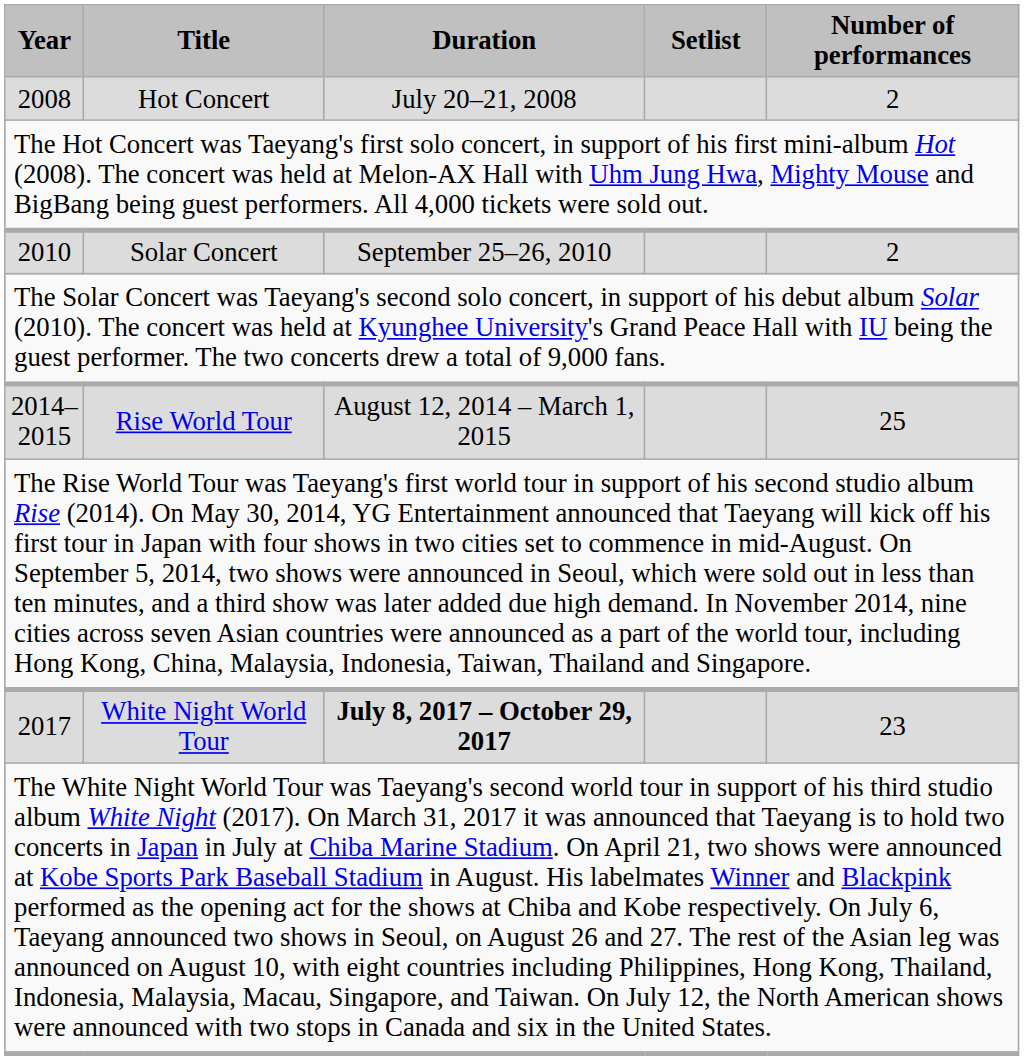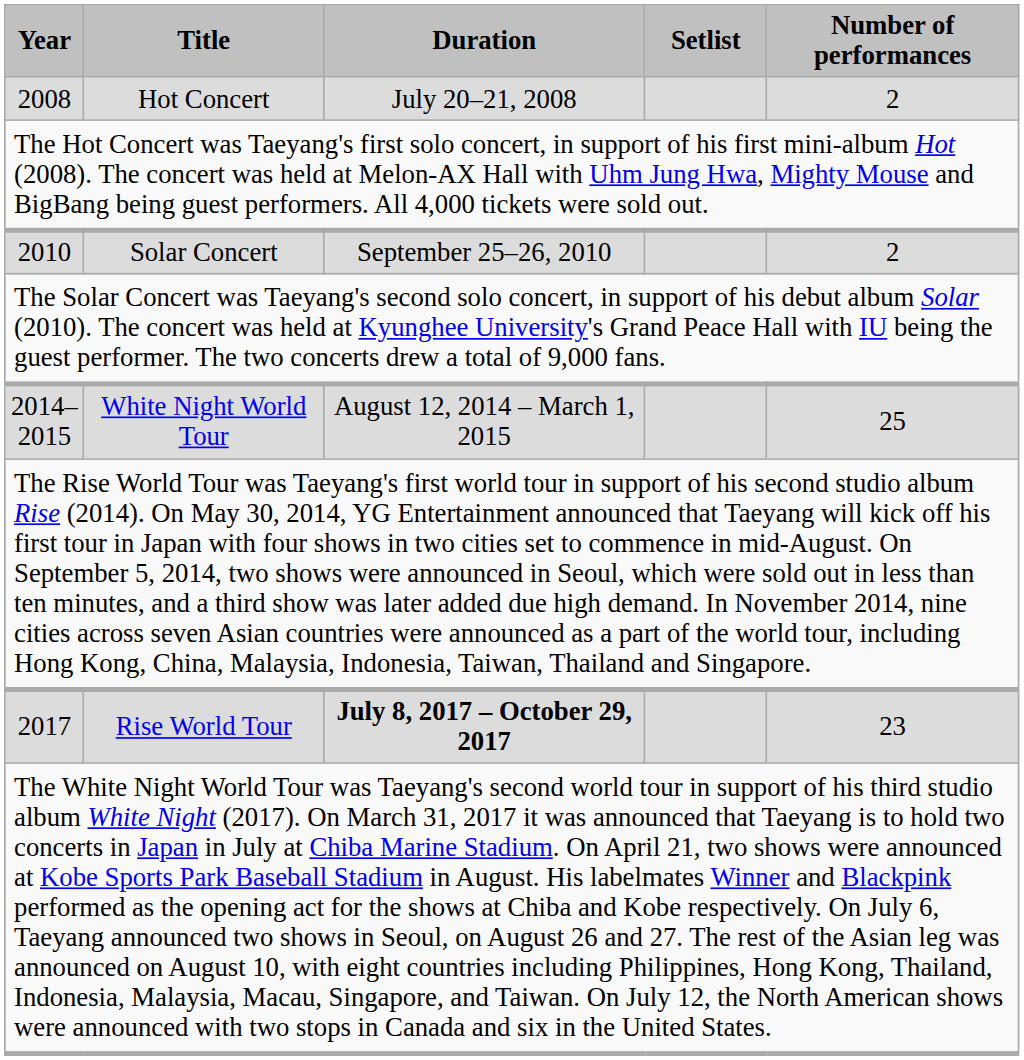 <table class="wikitable" style="text-align:center">
 <tr>
 <th style="background:silver;">Year</th>
 <th style="background:silver;">Title</th>
 <th style="background:silver;">Duration</th>
 <th style="background:silver;">Setlist</th>
 <th style="background:silver;">Number of<br>performances</th>
 </tr>
 <tr>
 <td style="background-color: #DCDCDC" width=5>2008</td>
 <td style="background-color: #DCDCDC">Hot Concert</td>
 <td style="background-color: #DCDCDC">July 20–21, 2008 </td>
 <td style="background-color: #DCDCDC"></td>
 <td style="background-color:#DCDCDC">2</td>
 </tr>
 <tr>
 <td colspan=5 style="border-bottom-width:3px; padding:5px;text-align:left;">The Hot Concert was Taeyang's first solo concert, in support of his first mini-album <em><a href='#'>Hot</a></em> (2008). The concert was held at Melon-AX Hall with <a href='#'>Uhm Jung Hwa</a>, <a href='#'>Mighty Mouse</a> and BigBang being guest performers. All 4,000 tickets were sold out.</td>
 </tr>
 <tr>
 <td style="background-color: #DCDCDC" width=5>2010</td>
 <td style="background-color: #DCDCDC">Solar Concert</td>
 <td style="background-color: #DCDCDC">September 25–26, 2010 </td>
 <td style="background-color: #DCDCDC"></td>
 <td style="background-color:#DCDCDC">2</td>
 </tr>
 <tr>
 <td colspan=5 style="border-bottom-width:3px; padding:5px;text-align:left;">The Solar Concert was Taeyang's second solo concert, in support of his debut album <em><a href='#'>Solar</a></em> (2010). The concert was held at <a href='#'>Kyunghee University</a>'s Grand Peace Hall with <a href='#'>IU</a> being the guest performer. The two concerts drew a total of 9,000 fans.</td>
 </tr>
 <tr>
 <td style="background-color: #DCDCDC" width=5>2014–2015</td>
-<td style="background-color: #DCDCDC"><a href='#'>Rise World Tour</a></td>
+<td style="background-color: #DCDCDC"><a href='#'>White Night World Tour</a></td>
 <td style="background-color: #DCDCDC">August 12, 2014 – March 1, 2015</td>
 <td style="background-color: #DCDCDC"></td>
 <td style="background-color:#DCDCDC">25</td>
 </tr>
 <tr>
 <td colspan=5 style="border-bottom-width:3px; padding:5px;text-align:left;">The Rise World Tour was Taeyang's first world tour in support of his second studio album <em><a href='#'>Rise</a></em> (2014). On May 30, 2014, YG Entertainment announced that Taeyang will kick off his first tour in Japan with four shows in two cities set to commence in mid-August. On September 5, 2014, two shows were announced in Seoul, which were sold out in less than ten minutes, and a third show was later added due high demand. In November 2014, nine cities across seven Asian countries were announced as a part of the world tour, including Hong Kong, China, Malaysia, Indonesia, Taiwan, Thailand and Singapore.</td>
 </tr>
 <tr>
 <td style="background-color: #DCDCDC" width=5>2017</td>
-<td style="background-color: #DCDCDC"><a href='#'>White Night World Tour</a></td>
+<td style="background-color: #DCDCDC"><a href='#'>Rise World Tour</a></td>
 <td style="background-color: #DCDCDC"><strong>July 8, 2017 – October 29, 2017</strong></td>
 <td style="background-color: #DCDCDC"></td>
 <td style="background-color:#DCDCDC">23</td>
 </tr>
 <tr>
 <td colspan=5 style="border-bottom-width:3px; padding:5px;text-align:left;">The White Night World Tour was Taeyang's second world tour in support of his third studio album <em><a href='#'>White Night</a></em> (2017). On March 31, 2017 it was announced that Taeyang is to hold two concerts in <a href='#'>Japan</a> in July at <a href='#'>Chiba Marine Stadium</a>. On April 21, two shows were announced at <a href='#'>Kobe Sports Park Baseball Stadium</a> in August. His labelmates <a href='#'>Winner</a> and <a href='#'>Blackpink</a> performed as the opening act for the shows at Chiba and Kobe respectively. On July 6, Taeyang announced two shows in Seoul, on August 26 and 27. The rest of the Asian leg was announced on August 10, with eight countries including Philippines, Hong Kong, Thailand, Indonesia, Malaysia, Macau, Singapore, and Taiwan. On July 12, the North American shows were announced with two stops in Canada and six in the United States.</td>
 </tr>
 </table>
